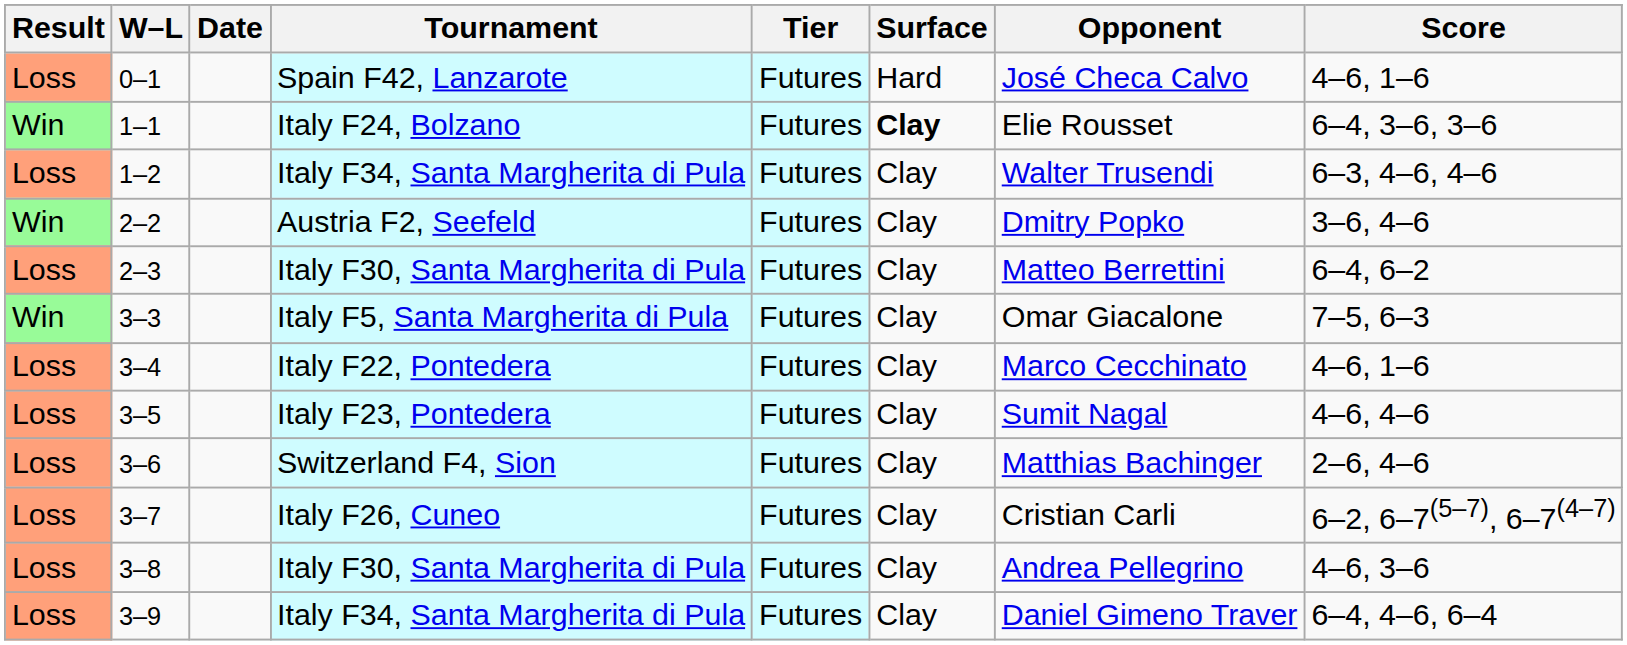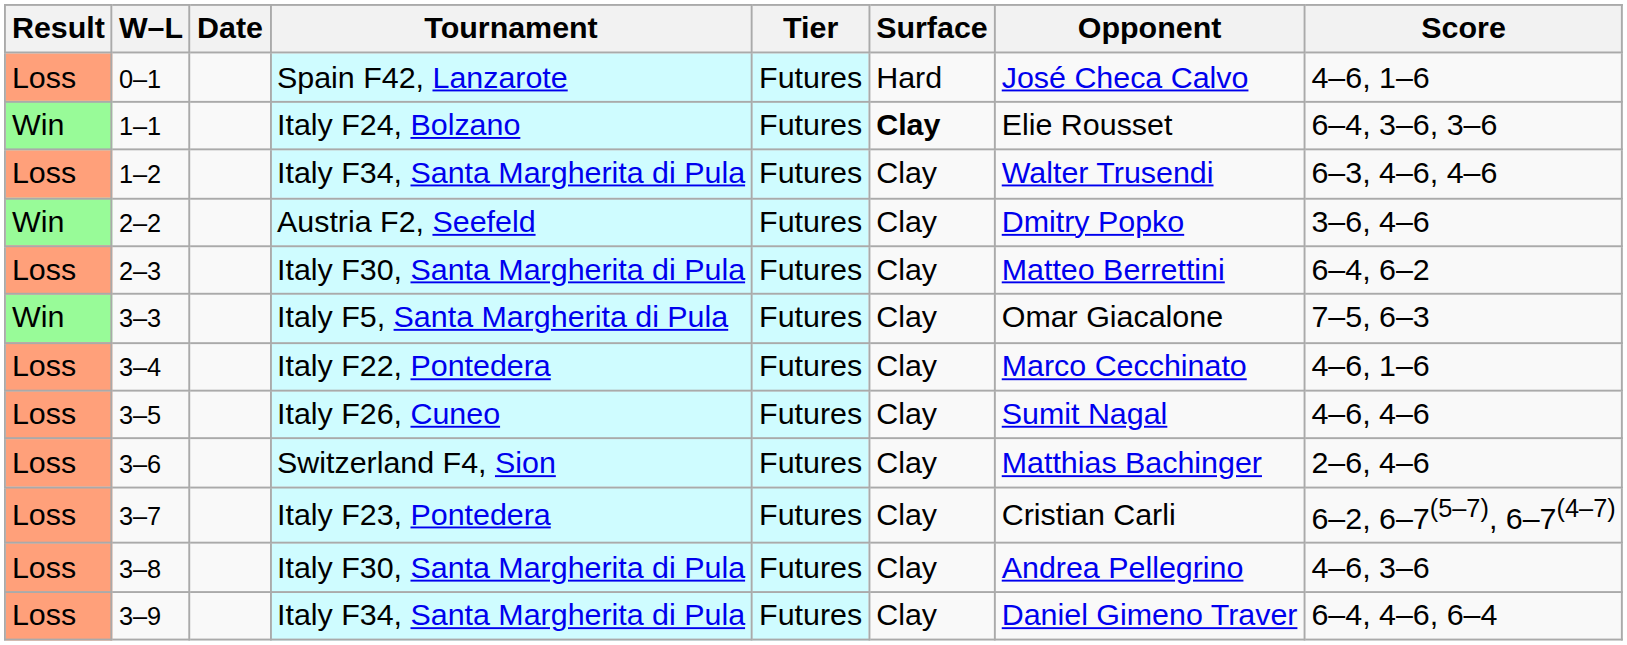 <table class="sortable wikitable">
 <tr>
 <th>Result</th>
 <th class="unsortable">W–L</th>
 <th>Date</th>
 <th>Tournament</th>
 <th>Tier</th>
 <th>Surface</th>
 <th>Opponent</th>
 <th class="unsortable">Score</th>
 </tr>
 <tr>
 <td bgcolor=FFA07A>Loss</td>
 <td><small>0–1</small></td>
 <td></td>
 <td style="background:#cffcff;">Spain F42, <a href='#'>Lanzarote</a></td>
 <td style="background:#cffcff;">Futures</td>
 <td>Hard</td>
 <td> <a href='#'>José Checa Calvo</a></td>
 <td>4–6, 1–6</td>
 </tr>
 <tr>
 <td bgcolor=98FB98>Win</td>
 <td><small>1–1</small></td>
 <td></td>
 <td style="background:#cffcff;">Italy F24, <a href='#'>Bolzano</a></td>
 <td style="background:#cffcff;">Futures</td>
 <td><strong>Clay</strong></td>
 <td> Elie Rousset</td>
 <td>6–4, 3–6, 3–6</td>
 </tr>
 <tr>
 <td bgcolor=FFA07A>Loss</td>
 <td><small>1–2</small></td>
 <td></td>
 <td style="background:#cffcff;">Italy F34, <a href='#'>Santa Margherita di Pula</a></td>
 <td style="background:#cffcff;">Futures</td>
 <td>Clay</td>
 <td> <a href='#'>Walter Trusendi</a></td>
 <td>6–3, 4–6, 4–6</td>
 </tr>
 <tr>
 <td bgcolor=98FB98>Win</td>
 <td><small>2–2</small></td>
 <td></td>
 <td style="background:#cffcff;">Austria F2, <a href='#'>Seefeld</a></td>
 <td style="background:#cffcff;">Futures</td>
 <td>Clay</td>
 <td> <a href='#'>Dmitry Popko</a></td>
 <td>3–6, 4–6</td>
 </tr>
 <tr>
 <td bgcolor=FFA07A>Loss</td>
 <td><small>2–3</small></td>
 <td></td>
 <td style="background:#cffcff;">Italy F30, <a href='#'>Santa Margherita di Pula</a></td>
 <td style="background:#cffcff;">Futures</td>
 <td>Clay</td>
 <td> <a href='#'>Matteo Berrettini</a></td>
 <td>6–4, 6–2</td>
 </tr>
 <tr>
 <td bgcolor=98FB98>Win</td>
 <td><small>3–3</small></td>
 <td></td>
 <td style="background:#cffcff;">Italy F5, <a href='#'>Santa Margherita di Pula</a></td>
 <td style="background:#cffcff;">Futures</td>
 <td>Clay</td>
 <td> Omar Giacalone</td>
 <td>7–5, 6–3</td>
 </tr>
 <tr>
 <td bgcolor=FFA07A>Loss</td>
 <td><small>3–4</small></td>
 <td></td>
 <td style="background:#cffcff;">Italy F22, <a href='#'>Pontedera</a></td>
 <td style="background:#cffcff;">Futures</td>
 <td>Clay</td>
 <td> <a href='#'>Marco Cecchinato</a></td>
 <td>4–6, 1–6</td>
 </tr>
 <tr>
 <td bgcolor=FFA07A>Loss</td>
 <td><small>3–5</small></td>
 <td></td>
-<td style="background:#cffcff;">Italy F23, <a href='#'>Pontedera</a></td>
+<td style="background:#cffcff;">Italy F26, <a href='#'>Cuneo</a></td>
 <td style="background:#cffcff;">Futures</td>
 <td>Clay</td>
 <td> <a href='#'>Sumit Nagal</a></td>
 <td>4–6, 4–6</td>
 </tr>
 <tr>
 <td bgcolor=FFA07A>Loss</td>
 <td><small>3–6</small></td>
 <td></td>
 <td style="background:#cffcff;">Switzerland F4, <a href='#'>Sion</a></td>
 <td style="background:#cffcff;">Futures</td>
 <td>Clay</td>
 <td> <a href='#'>Matthias Bachinger</a></td>
 <td>2–6, 4–6</td>
 </tr>
 <tr>
 <td bgcolor=FFA07A>Loss</td>
 <td><small>3–7</small></td>
 <td></td>
-<td style="background:#cffcff;">Italy F26, <a href='#'>Cuneo</a></td>
+<td style="background:#cffcff;">Italy F23, <a href='#'>Pontedera</a></td>
 <td style="background:#cffcff;">Futures</td>
 <td>Clay</td>
 <td> Cristian Carli</td>
 <td>6–2, 6–7<sup>(5–7)</sup>, 6–7<sup>(4–7)</sup></td>
 </tr>
 <tr>
 <td bgcolor=FFA07A>Loss</td>
 <td><small>3–8</small></td>
 <td></td>
 <td style="background:#cffcff;">Italy F30, <a href='#'>Santa Margherita di Pula</a></td>
 <td style="background:#cffcff;">Futures</td>
 <td>Clay</td>
 <td> <a href='#'>Andrea Pellegrino</a></td>
 <td>4–6, 3–6</td>
 </tr>
 <tr>
 <td bgcolor=FFA07A>Loss</td>
 <td><small>3–9</small></td>
 <td></td>
 <td style="background:#cffcff;">Italy F34, <a href='#'>Santa Margherita di Pula</a></td>
 <td style="background:#cffcff;">Futures</td>
 <td>Clay</td>
 <td> <a href='#'>Daniel Gimeno Traver</a></td>
 <td>6–4, 4–6, 6–4</td>
 </tr>
 </table>
